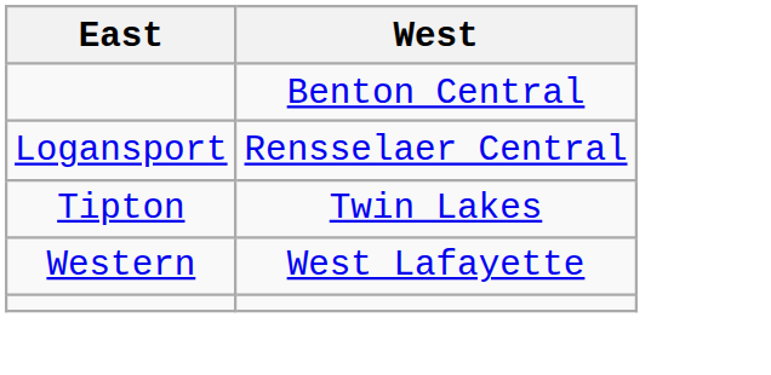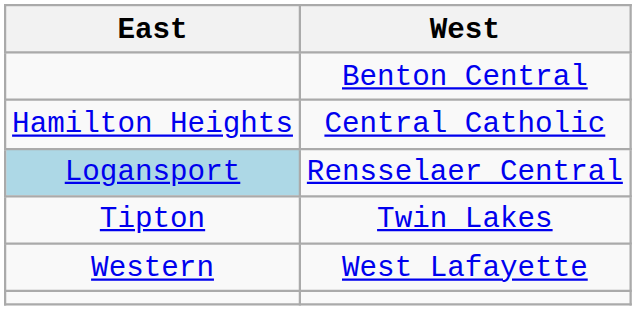 <table class="wikitable" style="text-align:center">
 <tr>
 <th>East</th>
 <th>West</th>
 </tr>
 <tr>
 <td></td>
 <td><a href='#'>Benton Central</a></td>
 </tr>
 <tr>
-<td><a href='#'>Logansport</a></td>
+<td><a href='#'>Hamilton Heights</a></td>
+<td><a href='#'>Central Catholic</a></td>
+</tr>
+<tr>
+<td style="background: lightblue;"><a href='#'>Logansport</a></td>
 <td><a href='#'>Rensselaer Central</a></td>
 </tr>
 <tr>
 <td><a href='#'>Tipton</a></td>
 <td><a href='#'>Twin Lakes</a></td>
 </tr>
 <tr>
 <td><a href='#'>Western</a></td>
 <td><a href='#'>West Lafayette</a></td>
 </tr>
 <tr>
 <td></td>
 </tr>
 </table>
